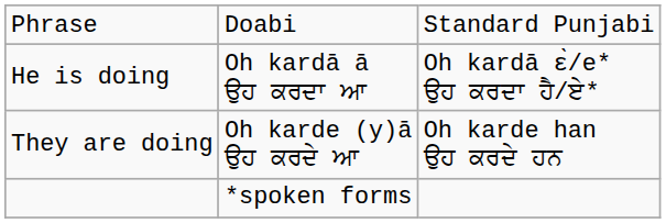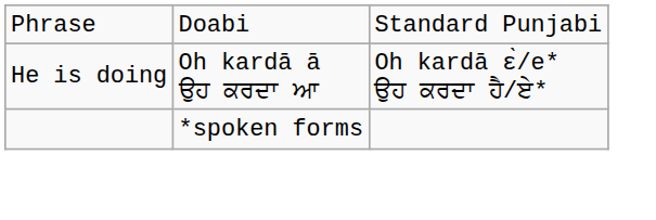 <table class="wikitable">
 <tr>
 <td>Phrase</td>
 <td>Doabi</td>
 <td>Standard  Punjabi</td>
 </tr>
 <tr>
 <td>He is doing</td>
 <td>Oh kardā ā<br>ਉਹ ਕਰਦਾ ਆ<br></td>
 <td>Oh kardā ɛ̀/e*<br>ਉਹ ਕਰਦਾ ਹੈ/ਏ*<br></td>
 </tr>
 <tr>
-<td>They are doing</td>
-<td>Oh karde (y)ā<br>ਉਹ ਕਰਦੇ ਆ<br></td>
-<td>Oh karde han<br>ਉਹ ਕਰਦੇ ਹਨ<br></td>
-</tr>
-<tr>
 <td></td>
 <td>*spoken  forms</td>
 </tr>
 </table>
